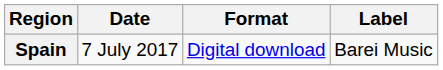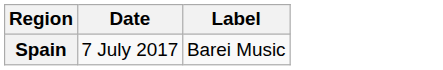 <table class="wikitable plainrowheaders" style="text-align:center">
 <tr>
 <th>Region</th>
 <th>Date</th>
-<th>Format</th>
 <th>Label</th>
 </tr>
 <tr>
 <th scope="row">Spain</th>
 <td>7 July 2017</td>
-<td><a href='#'>Digital download</a></td>
 <td>Barei Music</td>
 </tr>
 </table>
